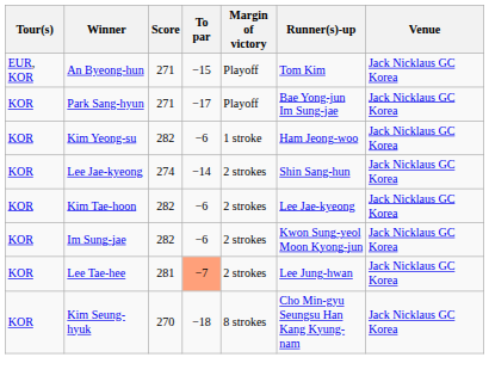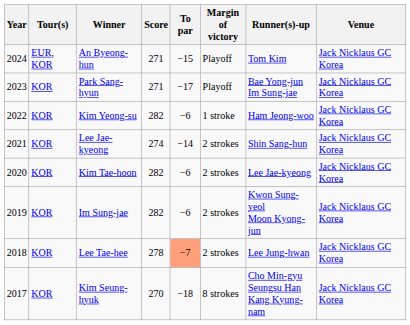 <table class=wikitable style="font-size:95%">
 <tr>
+<th>Year</th>
 <th>Tour(s)</th>
 <th>Winner</th>
 <th>Score</th>
 <th>To par</th>
 <th>Margin of<br>victory</th>
 <th>Runner(s)-up</th>
 <th>Venue</th>
 </tr>
 <tr>
+<td>2024</td>
 <td><a href='#'>EUR</a>, <a href='#'>KOR</a></td>
 <td> <a href='#'>An Byeong-hun</a></td>
 <td align=center>271</td>
 <td align=center>−15</td>
 <td>Playoff</td>
 <td> <a href='#'>Tom Kim</a></td>
 <td><a href='#'>Jack Nicklaus GC Korea</a></td>
 </tr>
 <tr>
+<td>2023</td>
 <td><a href='#'>KOR</a></td>
 <td> <a href='#'>Park Sang-hyun</a></td>
 <td align=center>271</td>
 <td align=center>−17</td>
 <td>Playoff</td>
 <td> <a href='#'>Bae Yong-jun</a><br> <a href='#'>Im Sung-jae</a></td>
 <td><a href='#'>Jack Nicklaus GC Korea</a></td>
 </tr>
 <tr>
+<td>2022</td>
 <td><a href='#'>KOR</a></td>
 <td> <a href='#'>Kim Yeong-su</a></td>
 <td align=center>282</td>
 <td align=center>−6</td>
 <td>1 stroke</td>
 <td> <a href='#'>Ham Jeong-woo</a></td>
 <td><a href='#'>Jack Nicklaus GC Korea</a></td>
 </tr>
 <tr>
+<td>2021</td>
 <td><a href='#'>KOR</a></td>
 <td> <a href='#'>Lee Jae-kyeong</a></td>
 <td align=center>274</td>
 <td align=center>−14</td>
 <td>2 strokes</td>
 <td> <a href='#'>Shin Sang-hun</a></td>
 <td><a href='#'>Jack Nicklaus GC Korea</a></td>
 </tr>
 <tr>
+<td>2020</td>
 <td><a href='#'>KOR</a></td>
 <td> <a href='#'>Kim Tae-hoon</a></td>
 <td align=center>282</td>
 <td align=center>−6</td>
 <td>2 strokes</td>
 <td> <a href='#'>Lee Jae-kyeong</a></td>
 <td><a href='#'>Jack Nicklaus GC Korea</a></td>
 </tr>
 <tr>
+<td>2019</td>
 <td><a href='#'>KOR</a></td>
 <td> <a href='#'>Im Sung-jae</a></td>
 <td align=center>282</td>
 <td align=center>−6</td>
 <td>2 strokes</td>
 <td> <a href='#'>Kwon Sung-yeol</a><br> <a href='#'>Moon Kyong-jun</a></td>
 <td><a href='#'>Jack Nicklaus GC Korea</a></td>
 </tr>
 <tr>
+<td>2018</td>
 <td><a href='#'>KOR</a></td>
 <td> <a href='#'>Lee Tae-hee</a></td>
-<td align=center>281</td>
+<td align=center>278</td>
 <td align=center style="background: lightsalmon;">−7</td>
 <td>2 strokes</td>
 <td> <a href='#'>Lee Jung-hwan</a></td>
 <td><a href='#'>Jack Nicklaus GC Korea</a></td>
 </tr>
 <tr>
+<td>2017</td>
 <td><a href='#'>KOR</a></td>
 <td> <a href='#'>Kim Seung-hyuk</a></td>
 <td align=center>270</td>
 <td align=center>−18</td>
 <td>8 strokes</td>
 <td> <a href='#'>Cho Min-gyu</a><br> <a href='#'>Seungsu Han</a><br> <a href='#'>Kang Kyung-nam</a></td>
 <td><a href='#'>Jack Nicklaus GC Korea</a></td>
 </tr>
 </table>
